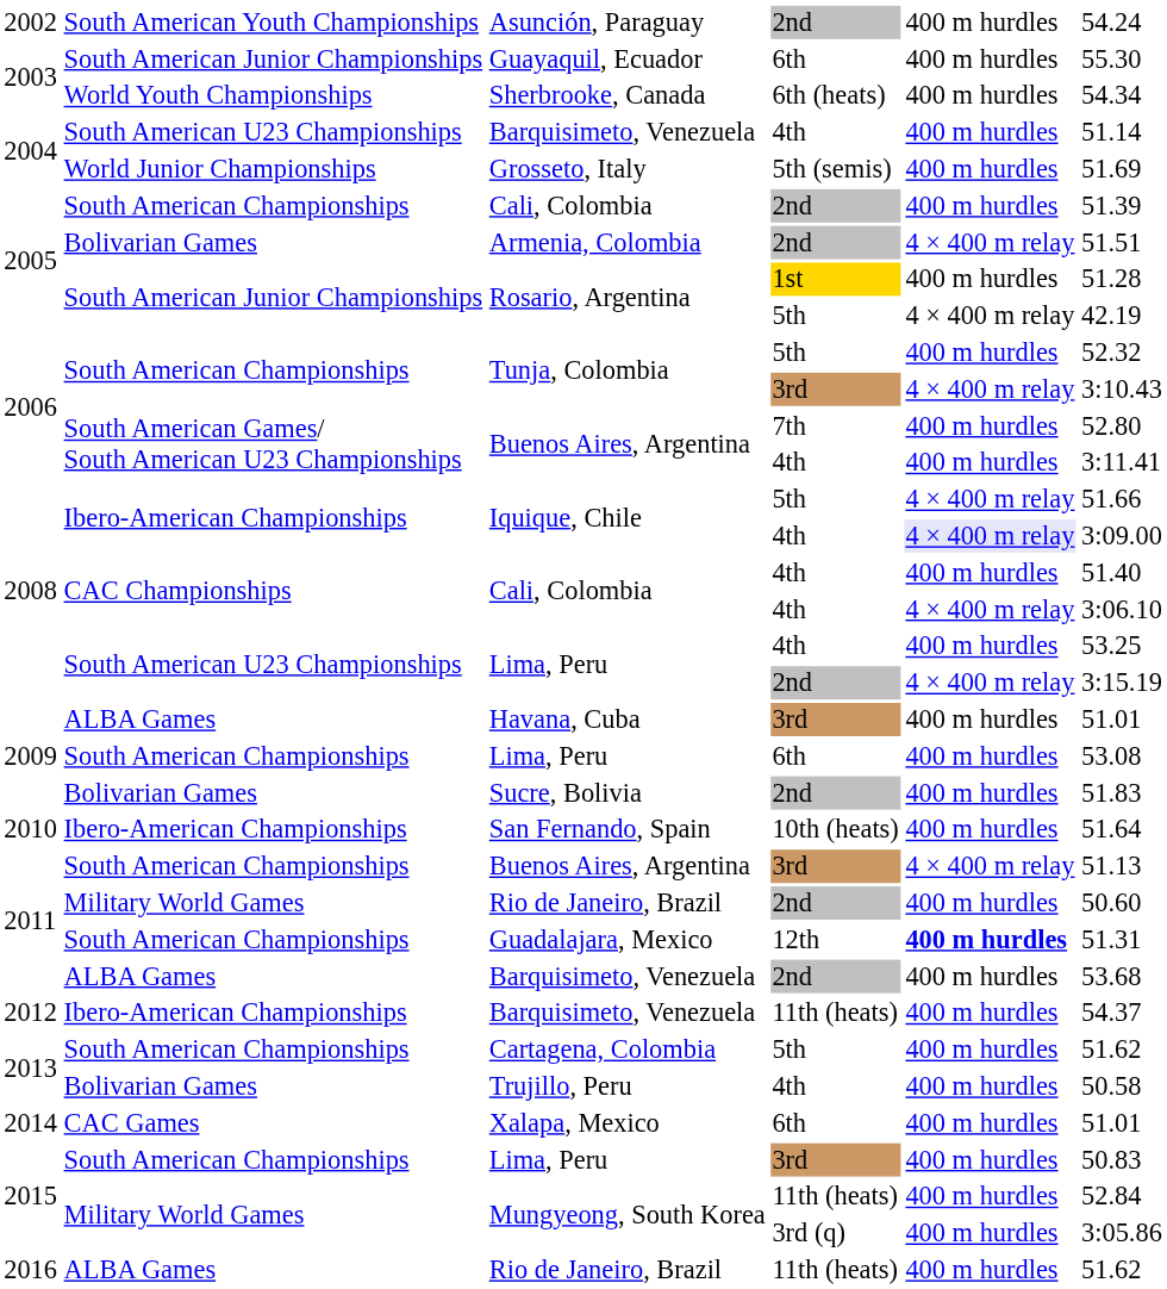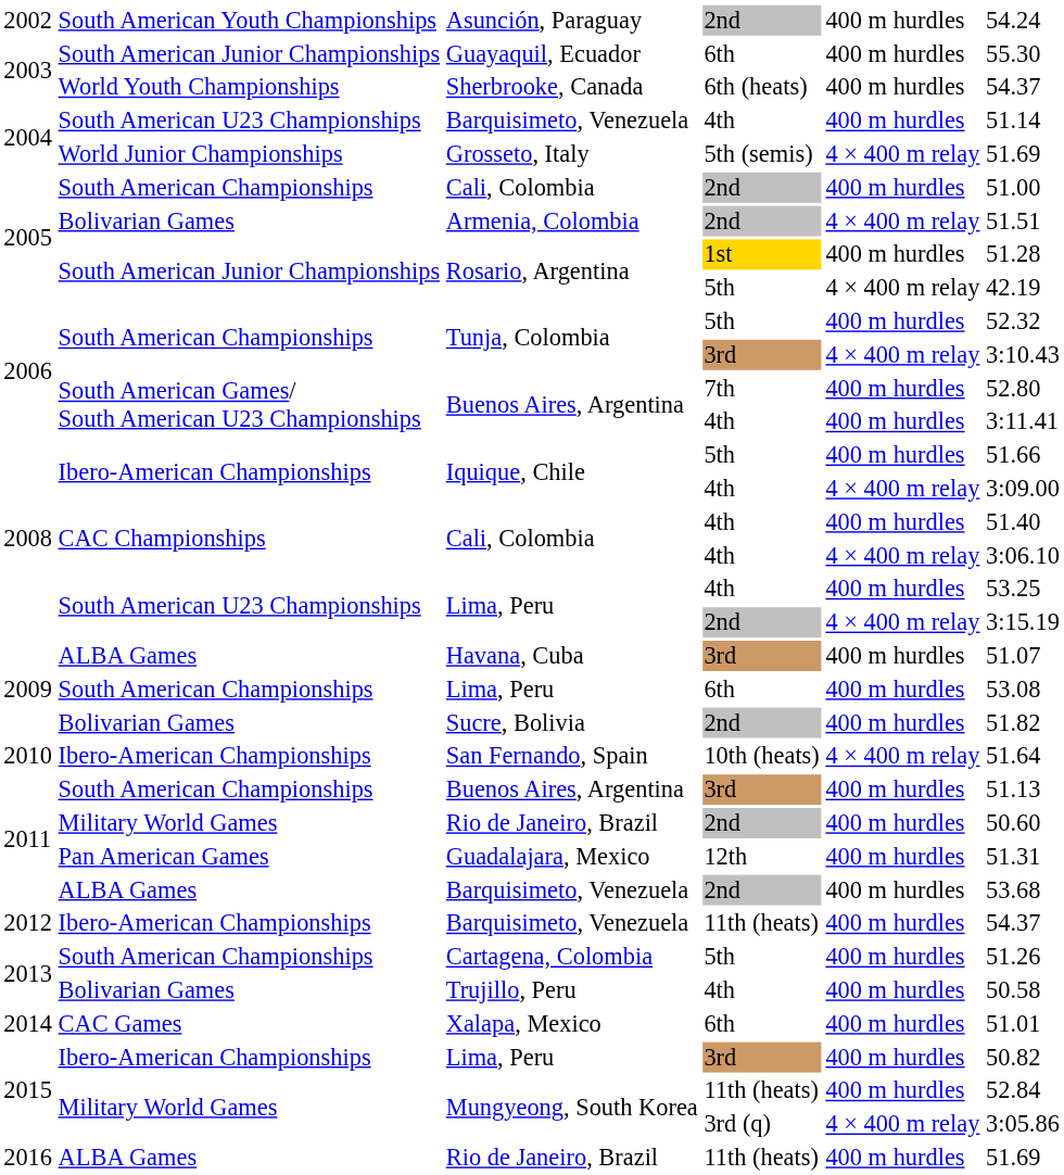 <table>
 <tr>
 <td>2002</td>
 <td><a href='#'>South American Youth Championships</a></td>
 <td><a href='#'>Asunción</a>, Paraguay</td>
 <td bgcolor=silver>2nd</td>
 <td>400 m hurdles</td>
 <td>54.24</td>
 </tr>
 <tr>
 <td rowspan=2>2003</td>
 <td><a href='#'>South American Junior Championships</a></td>
 <td><a href='#'>Guayaquil</a>, Ecuador</td>
 <td>6th</td>
 <td>400 m hurdles</td>
 <td>55.30</td>
 </tr>
 <tr>
 <td><a href='#'>World Youth Championships</a></td>
 <td><a href='#'>Sherbrooke</a>, Canada</td>
 <td>6th (heats)</td>
 <td>400 m hurdles</td>
-<td>54.34</td>
+<td>54.37</td>
 </tr>
 <tr>
 <td rowspan=2>2004</td>
 <td><a href='#'>South American U23 Championships</a></td>
 <td><a href='#'>Barquisimeto</a>, Venezuela</td>
 <td>4th</td>
 <td><a href='#'>400 m hurdles</a></td>
 <td>51.14</td>
 </tr>
 <tr>
 <td><a href='#'>World Junior Championships</a></td>
 <td><a href='#'>Grosseto</a>, Italy</td>
 <td>5th (semis)</td>
-<td><a href='#'>400 m hurdles</a></td>
+<td><a href='#'>4 × 400 m relay</a></td>
 <td>51.69</td>
 </tr>
 <tr>
 <td rowspan=4>2005</td>
 <td><a href='#'>South American Championships</a></td>
 <td><a href='#'>Cali</a>, Colombia</td>
 <td bgcolor=silver>2nd</td>
 <td><a href='#'>400 m hurdles</a></td>
-<td>51.39</td>
+<td>51.00</td>
 </tr>
 <tr>
 <td><a href='#'>Bolivarian Games</a></td>
 <td><a href='#'>Armenia, Colombia</a></td>
 <td bgcolor=silver>2nd</td>
 <td><a href='#'>4 × 400 m relay</a></td>
 <td>51.51</td>
 </tr>
 <tr>
 <td rowspan=2><a href='#'>South American Junior Championships</a></td>
 <td rowspan=2><a href='#'>Rosario</a>, Argentina</td>
 <td bgcolor=gold>1st</td>
 <td>400 m hurdles</td>
 <td>51.28</td>
 </tr>
 <tr>
 <td>5th</td>
 <td>4 × 400 m relay</td>
 <td>42.19</td>
 </tr>
 <tr>
 <td rowspan=4>2006</td>
 <td rowspan=2><a href='#'>South American Championships</a></td>
 <td rowspan=2><a href='#'>Tunja</a>, Colombia</td>
 <td>5th</td>
 <td><a href='#'>400 m hurdles</a></td>
 <td>52.32</td>
 </tr>
 <tr>
 <td bgcolor=cc9966>3rd</td>
 <td><a href='#'>4 × 400 m relay</a></td>
 <td>3:10.43</td>
 </tr>
 <tr>
 <td rowspan=2><a href='#'>South American Games</a>/<br><a href='#'>South American U23 Championships</a></td>
 <td rowspan=2><a href='#'>Buenos Aires</a>, Argentina</td>
 <td>7th</td>
 <td><a href='#'>400 m hurdles</a></td>
 <td>52.80</td>
 </tr>
 <tr>
 <td>4th</td>
 <td><a href='#'>400 m hurdles</a></td>
 <td>3:11.41</td>
 </tr>
 <tr>
 <td rowspan=6>2008</td>
 <td rowspan=2><a href='#'>Ibero-American Championships</a></td>
 <td rowspan=2><a href='#'>Iquique</a>, Chile</td>
 <td>5th</td>
-<td><a href='#'>4 × 400 m relay</a></td>
+<td><a href='#'>400 m hurdles</a></td>
 <td>51.66</td>
 </tr>
 <tr>
 <td>4th</td>
-<td style="background: lavender;"><a href='#'>4 × 400 m relay</a></td>
+<td><a href='#'>4 × 400 m relay</a></td>
 <td>3:09.00</td>
 </tr>
 <tr>
 <td rowspan=2><a href='#'>CAC Championships</a></td>
 <td rowspan=2><a href='#'>Cali</a>, Colombia</td>
 <td>4th</td>
 <td><a href='#'>400 m hurdles</a></td>
 <td>51.40</td>
 </tr>
 <tr>
 <td>4th</td>
 <td><a href='#'>4 × 400 m relay</a></td>
 <td>3:06.10</td>
 </tr>
 <tr>
 <td rowspan=2><a href='#'>South American U23 Championships</a></td>
 <td rowspan=2><a href='#'>Lima</a>, Peru</td>
 <td>4th</td>
 <td><a href='#'>400 m hurdles</a></td>
 <td>53.25</td>
 </tr>
 <tr>
 <td bgcolor=silver>2nd</td>
 <td><a href='#'>4 × 400 m relay</a></td>
 <td>3:15.19</td>
 </tr>
 <tr>
 <td rowspan=3>2009</td>
 <td><a href='#'>ALBA Games</a></td>
 <td><a href='#'>Havana</a>, Cuba</td>
 <td bgcolor=cc9966>3rd</td>
 <td>400 m hurdles</td>
-<td>51.01</td>
+<td>51.07</td>
 </tr>
 <tr>
 <td><a href='#'>South American Championships</a></td>
 <td><a href='#'>Lima</a>, Peru</td>
 <td>6th</td>
 <td><a href='#'>400 m hurdles</a></td>
 <td>53.08</td>
 </tr>
 <tr>
 <td><a href='#'>Bolivarian Games</a></td>
 <td><a href='#'>Sucre</a>, Bolivia</td>
 <td bgcolor=silver>2nd</td>
 <td><a href='#'>400 m hurdles</a></td>
-<td>51.83</td>
+<td>51.82</td>
 </tr>
 <tr>
 <td>2010</td>
 <td><a href='#'>Ibero-American Championships</a></td>
 <td><a href='#'>San Fernando</a>, Spain</td>
 <td>10th (heats)</td>
-<td><a href='#'>400 m hurdles</a></td>
+<td><a href='#'>4 × 400 m relay</a></td>
 <td>51.64</td>
 </tr>
 <tr>
 <td rowspan=4>2011</td>
 <td><a href='#'>South American Championships</a></td>
 <td><a href='#'>Buenos Aires</a>, Argentina</td>
 <td bgcolor=cc9966>3rd</td>
-<td><a href='#'>4 × 400 m relay</a></td>
+<td><a href='#'>400 m hurdles</a></td>
 <td>51.13</td>
 </tr>
 <tr>
 <td><a href='#'>Military World Games</a></td>
 <td><a href='#'>Rio de Janeiro</a>, Brazil</td>
 <td bgcolor=silver>2nd</td>
 <td><a href='#'>400 m hurdles</a></td>
 <td>50.60</td>
 </tr>
 <tr>
-<td><a href='#'>South American Championships</a></td>
+<td><a href='#'>Pan American Games</a></td>
 <td><a href='#'>Guadalajara</a>, Mexico</td>
 <td>12th</td>
-<td><strong><a href='#'>400 m hurdles</a></strong></td>
+<td><a href='#'>400 m hurdles</a></td>
 <td>51.31</td>
 </tr>
 <tr>
 <td><a href='#'>ALBA Games</a></td>
 <td><a href='#'>Barquisimeto</a>, Venezuela</td>
 <td bgcolor=silver>2nd</td>
 <td>400 m hurdles</td>
 <td>53.68</td>
 </tr>
 <tr>
 <td>2012</td>
 <td><a href='#'>Ibero-American Championships</a></td>
 <td><a href='#'>Barquisimeto</a>, Venezuela</td>
 <td>11th (heats)</td>
 <td><a href='#'>400 m hurdles</a></td>
 <td>54.37</td>
 </tr>
 <tr>
 <td rowspan=2>2013</td>
 <td><a href='#'>South American Championships</a></td>
 <td><a href='#'>Cartagena, Colombia</a></td>
 <td>5th</td>
 <td><a href='#'>400 m hurdles</a></td>
-<td>51.62</td>
+<td>51.26</td>
 </tr>
 <tr>
 <td><a href='#'>Bolivarian Games</a></td>
 <td><a href='#'>Trujillo</a>, Peru</td>
 <td>4th</td>
 <td><a href='#'>400 m hurdles</a></td>
 <td>50.58</td>
 </tr>
 <tr>
 <td>2014</td>
 <td><a href='#'>CAC Games</a></td>
 <td><a href='#'>Xalapa</a>, Mexico</td>
 <td>6th</td>
 <td><a href='#'>400 m hurdles</a></td>
 <td>51.01</td>
 </tr>
 <tr>
 <td rowspan=3>2015</td>
-<td><a href='#'>South American Championships</a></td>
+<td><a href='#'>Ibero-American Championships</a></td>
 <td><a href='#'>Lima</a>, Peru</td>
 <td bgcolor=cc9966>3rd</td>
 <td><a href='#'>400 m hurdles</a></td>
-<td>50.83</td>
+<td>50.82</td>
 </tr>
 <tr>
 <td rowspan=2><a href='#'>Military World Games</a></td>
 <td rowspan=2><a href='#'>Mungyeong</a>, South Korea</td>
 <td>11th (heats)</td>
 <td><a href='#'>400 m hurdles</a></td>
 <td>52.84</td>
 </tr>
 <tr>
 <td>3rd (q)</td>
-<td><a href='#'>400 m hurdles</a></td>
+<td><a href='#'>4 × 400 m relay</a></td>
 <td>3:05.86</td>
 </tr>
 <tr>
 <td>2016</td>
 <td><a href='#'>ALBA Games</a></td>
 <td><a href='#'>Rio de Janeiro</a>, Brazil</td>
 <td>11th (heats)</td>
 <td><a href='#'>400 m hurdles</a></td>
-<td>51.62</td>
+<td>51.69</td>
 </tr>
 </table>
